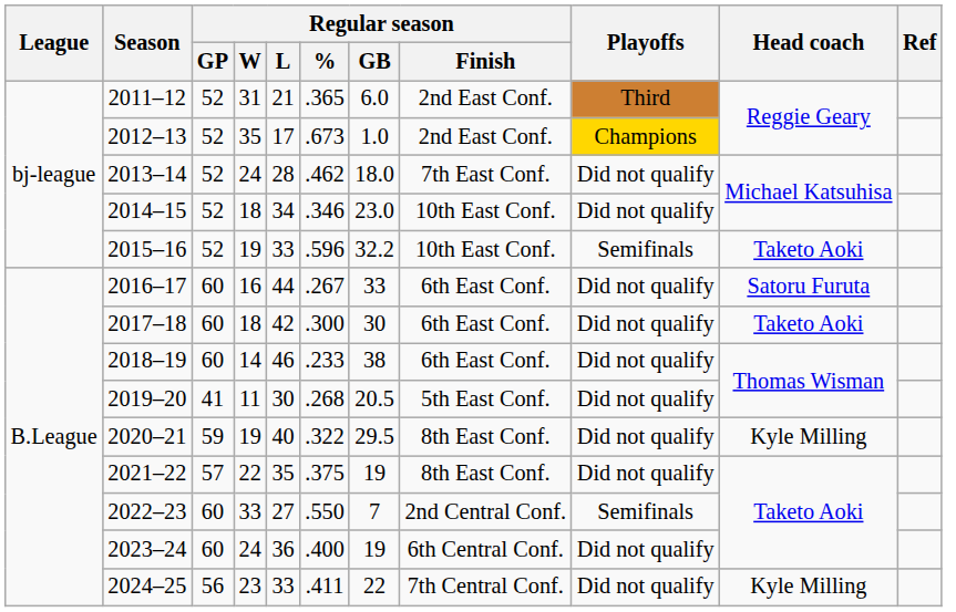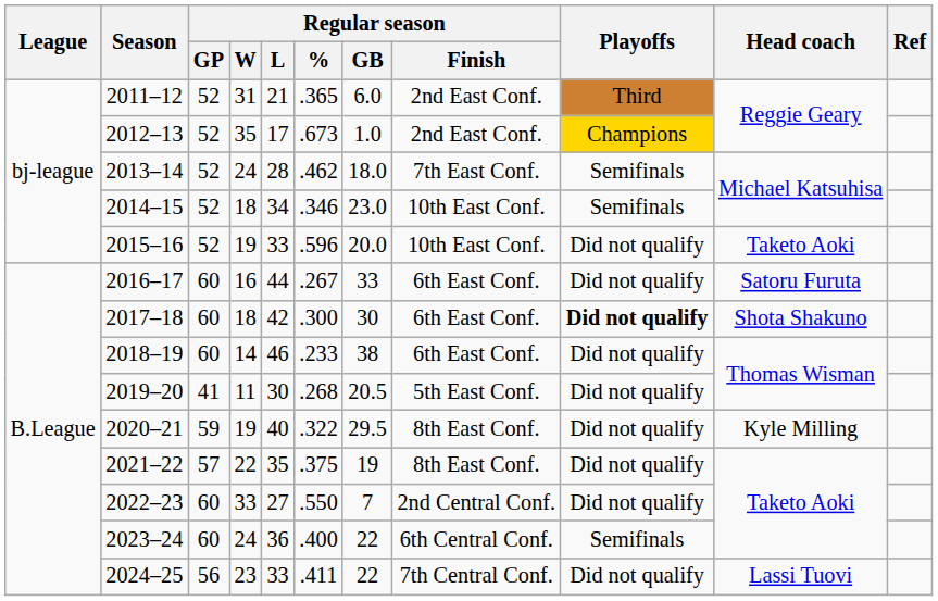 <table class="wikitable" style="font-size:smaller;text-align: center;">
 <tr>
 <th rowspan=2>League</th>
 <th rowspan=2>Season</th>
 <th colspan=6>Regular season</th>
 <th rowspan=2>Playoffs</th>
 <th rowspan=2>Head coach</th>
 <th rowspan=2>Ref</th>
 </tr>
 <tr>
 <th>GP</th>
 <th>W</th>
 <th>L</th>
 <th>%</th>
 <th>GB</th>
 <th>Finish</th>
 </tr>
 <tr>
 <td rowspan=5>bj-league</td>
 <td>2011–12</td>
 <td>52</td>
 <td>31</td>
 <td>21</td>
 <td>.365</td>
 <td>6.0</td>
 <td>2nd East Conf.</td>
 <td style="background-color: #CD7F32;">Third</td>
 <td rowspan=2><a href='#'>Reggie Geary</a></td>
 <td></td>
 </tr>
 <tr>
 <td>2012–13</td>
 <td>52</td>
 <td>35</td>
 <td>17</td>
 <td>.673</td>
 <td>1.0</td>
 <td>2nd East Conf.</td>
 <td style="background-color:gold;">Champions</td>
 <td></td>
 </tr>
 <tr>
 <td>2013–14</td>
 <td>52</td>
 <td>24</td>
 <td>28</td>
 <td>.462</td>
 <td>18.0</td>
 <td>7th East Conf.</td>
-<td>Did not qualify</td>
+<td>Semifinals</td>
 <td rowspan=2><a href='#'>Michael Katsuhisa</a></td>
 <td></td>
 </tr>
 <tr>
 <td>2014–15</td>
 <td>52</td>
 <td>18</td>
 <td>34</td>
 <td>.346</td>
 <td>23.0</td>
 <td>10th East Conf.</td>
-<td>Did not qualify</td>
+<td>Semifinals</td>
 <td></td>
 </tr>
 <tr>
 <td>2015–16</td>
 <td>52</td>
 <td>19</td>
 <td>33</td>
 <td>.596</td>
-<td>32.2</td>
+<td>20.0</td>
 <td>10th East Conf.</td>
-<td>Semifinals</td>
+<td>Did not qualify</td>
 <td><a href='#'>Taketo Aoki</a></td>
 <td></td>
 </tr>
 <tr>
 <td rowspan=9>B.League</td>
 <td>2016–17</td>
 <td>60</td>
 <td>16</td>
 <td>44</td>
 <td>.267</td>
 <td>33</td>
 <td>6th East Conf.</td>
 <td>Did not qualify</td>
 <td><a href='#'>Satoru Furuta</a></td>
 <td></td>
 </tr>
 <tr>
 <td>2017–18</td>
 <td>60</td>
 <td>18</td>
 <td>42</td>
 <td>.300</td>
 <td>30</td>
 <td>6th East Conf.</td>
-<td>Did not qualify</td>
-<td><a href='#'>Taketo Aoki</a></td>
+<td><strong>Did not qualify</strong></td>
+<td><a href='#'>Shota Shakuno</a></td>
 <td></td>
 </tr>
 <tr>
 <td>2018–19</td>
 <td>60</td>
 <td>14</td>
 <td>46</td>
 <td>.233</td>
 <td>38</td>
 <td>6th East Conf.</td>
 <td>Did not qualify</td>
 <td rowspan=2><a href='#'>Thomas Wisman</a></td>
 <td></td>
 </tr>
 <tr>
 <td>2019–20</td>
 <td>41</td>
 <td>11</td>
 <td>30</td>
 <td>.268</td>
 <td>20.5</td>
 <td>5th East Conf.</td>
 <td>Did not qualify</td>
 <td></td>
 </tr>
 <tr>
 <td>2020–21</td>
 <td>59</td>
 <td>19</td>
 <td>40</td>
 <td>.322</td>
 <td>29.5</td>
 <td>8th East Conf.</td>
 <td>Did not qualify</td>
 <td>Kyle Milling</td>
 <td></td>
 </tr>
 <tr>
 <td>2021–22</td>
 <td>57</td>
 <td>22</td>
 <td>35</td>
 <td>.375</td>
 <td>19</td>
 <td>8th East Conf.</td>
 <td>Did not qualify</td>
 <td rowspan=3><a href='#'>Taketo Aoki</a></td>
 <td></td>
 </tr>
 <tr>
 <td>2022–23</td>
 <td>60</td>
 <td>33</td>
 <td>27</td>
 <td>.550</td>
 <td>7</td>
 <td>2nd Central Conf.</td>
-<td>Semifinals</td>
+<td>Did not qualify</td>
 <td></td>
 </tr>
 <tr>
 <td>2023–24</td>
 <td>60</td>
 <td>24</td>
 <td>36</td>
 <td>.400</td>
-<td>19</td>
+<td>22</td>
 <td>6th Central Conf.</td>
-<td>Did not qualify</td>
+<td>Semifinals</td>
 <td></td>
 </tr>
 <tr>
 <td>2024–25</td>
 <td>56</td>
 <td>23</td>
 <td>33</td>
 <td>.411</td>
 <td>22</td>
 <td>7th Central Conf.</td>
 <td>Did not qualify</td>
-<td>Kyle Milling</td>
+<td><a href='#'>Lassi Tuovi</a></td>
 <td></td>
 </tr>
 </table>
